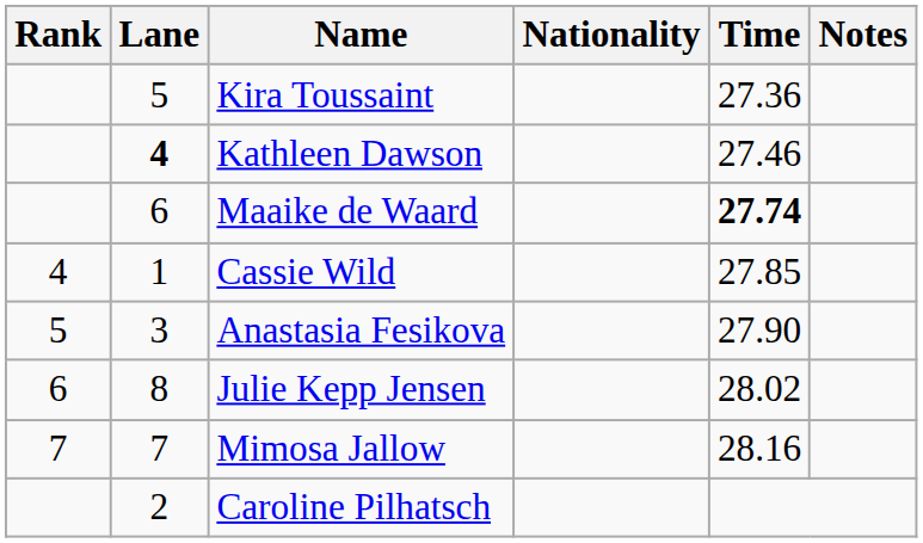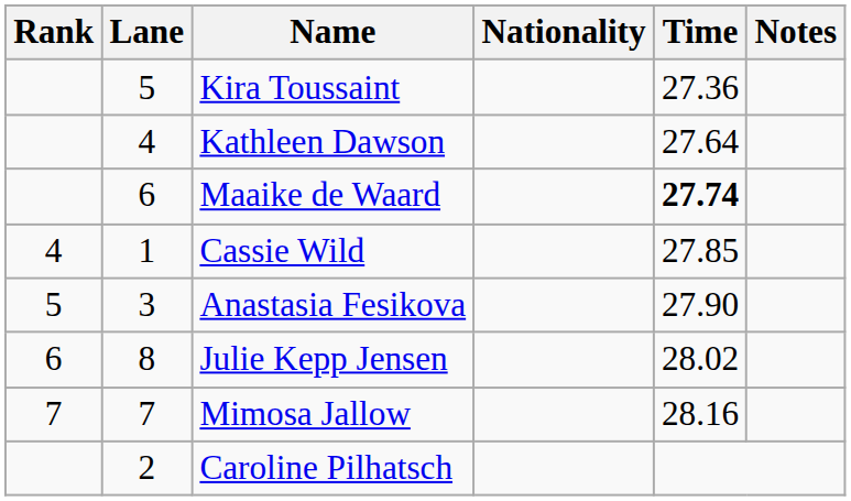 <table class="wikitable sortable" style="text-align:center">
 <tr>
 <th>Rank</th>
 <th>Lane</th>
 <th>Name</th>
 <th>Nationality</th>
 <th>Time</th>
 <th>Notes</th>
 </tr>
 <tr>
 <td></td>
 <td>5</td>
 <td align=left><a href='#'>Kira Toussaint</a></td>
 <td align=left></td>
 <td>27.36</td>
 <td></td>
 </tr>
 <tr>
 <td></td>
-<td><strong>4</strong></td>
+<td>4</td>
 <td align=left><a href='#'>Kathleen Dawson</a></td>
 <td align=left></td>
-<td>27.46</td>
+<td>27.64</td>
 <td></td>
 </tr>
 <tr>
 <td></td>
 <td>6</td>
 <td align=left><a href='#'>Maaike de Waard</a></td>
 <td align=left></td>
 <td><strong>27.74</strong></td>
 <td></td>
 </tr>
 <tr>
 <td>4</td>
 <td>1</td>
 <td align=left><a href='#'>Cassie Wild</a></td>
 <td align=left></td>
 <td>27.85</td>
 <td></td>
 </tr>
 <tr>
 <td>5</td>
 <td>3</td>
 <td align=left><a href='#'>Anastasia Fesikova</a></td>
 <td align=left></td>
 <td>27.90</td>
 <td></td>
 </tr>
 <tr>
 <td>6</td>
 <td>8</td>
 <td align=left><a href='#'>Julie Kepp Jensen</a></td>
 <td align=left></td>
 <td>28.02</td>
 <td></td>
 </tr>
 <tr>
 <td>7</td>
 <td>7</td>
 <td align=left><a href='#'>Mimosa Jallow</a></td>
 <td align=left></td>
 <td>28.16</td>
 <td></td>
 </tr>
 <tr>
 <td></td>
 <td>2</td>
 <td align=left><a href='#'>Caroline Pilhatsch</a></td>
 <td align=left></td>
 <td colspan=2></td>
 </tr>
 </table>
